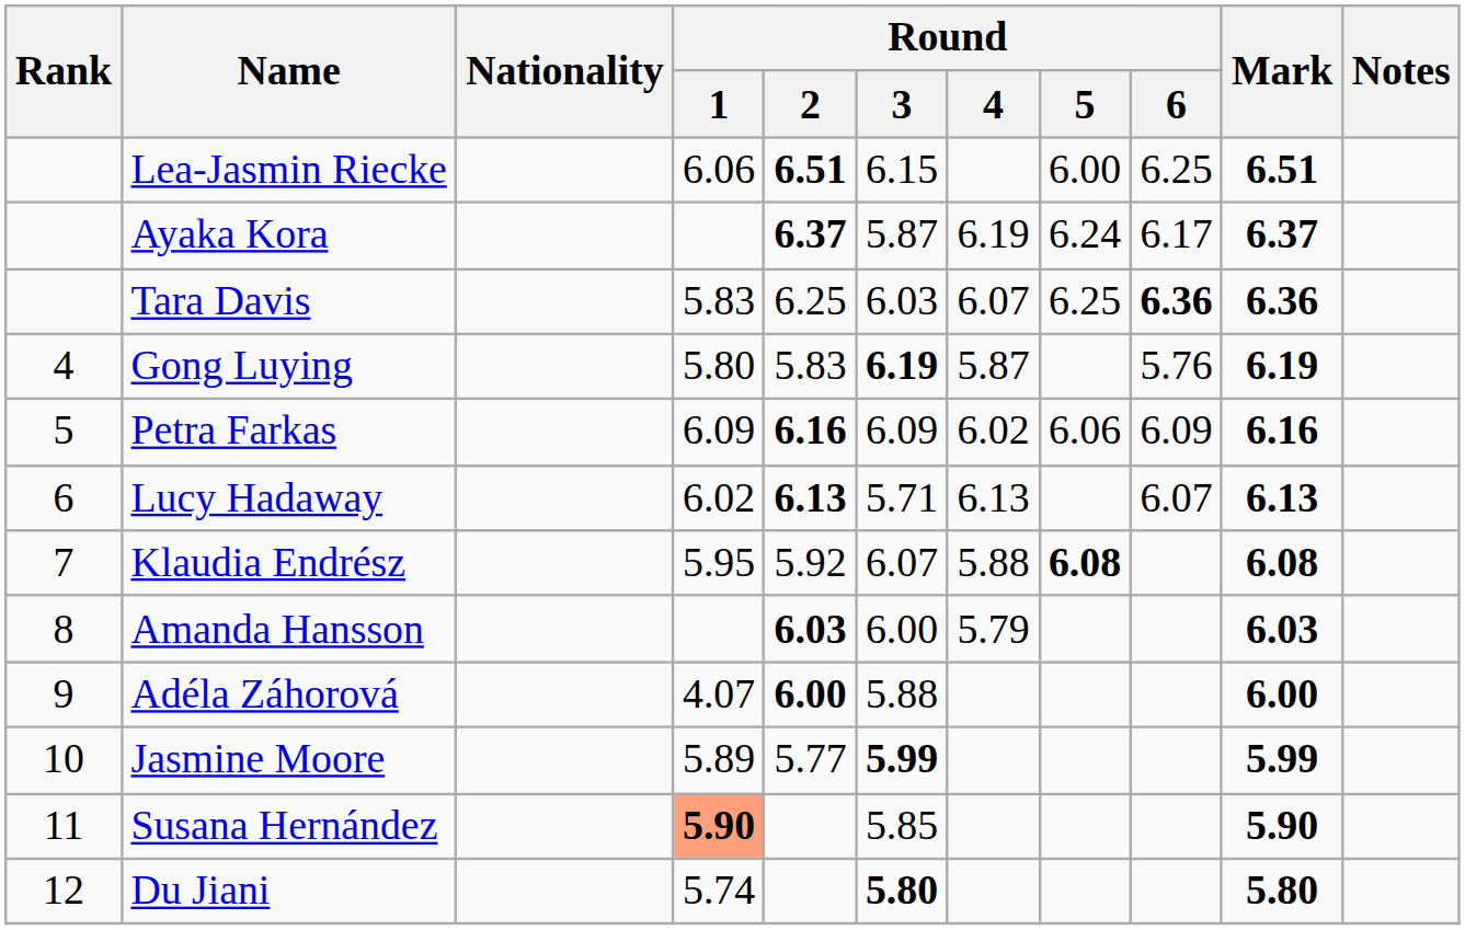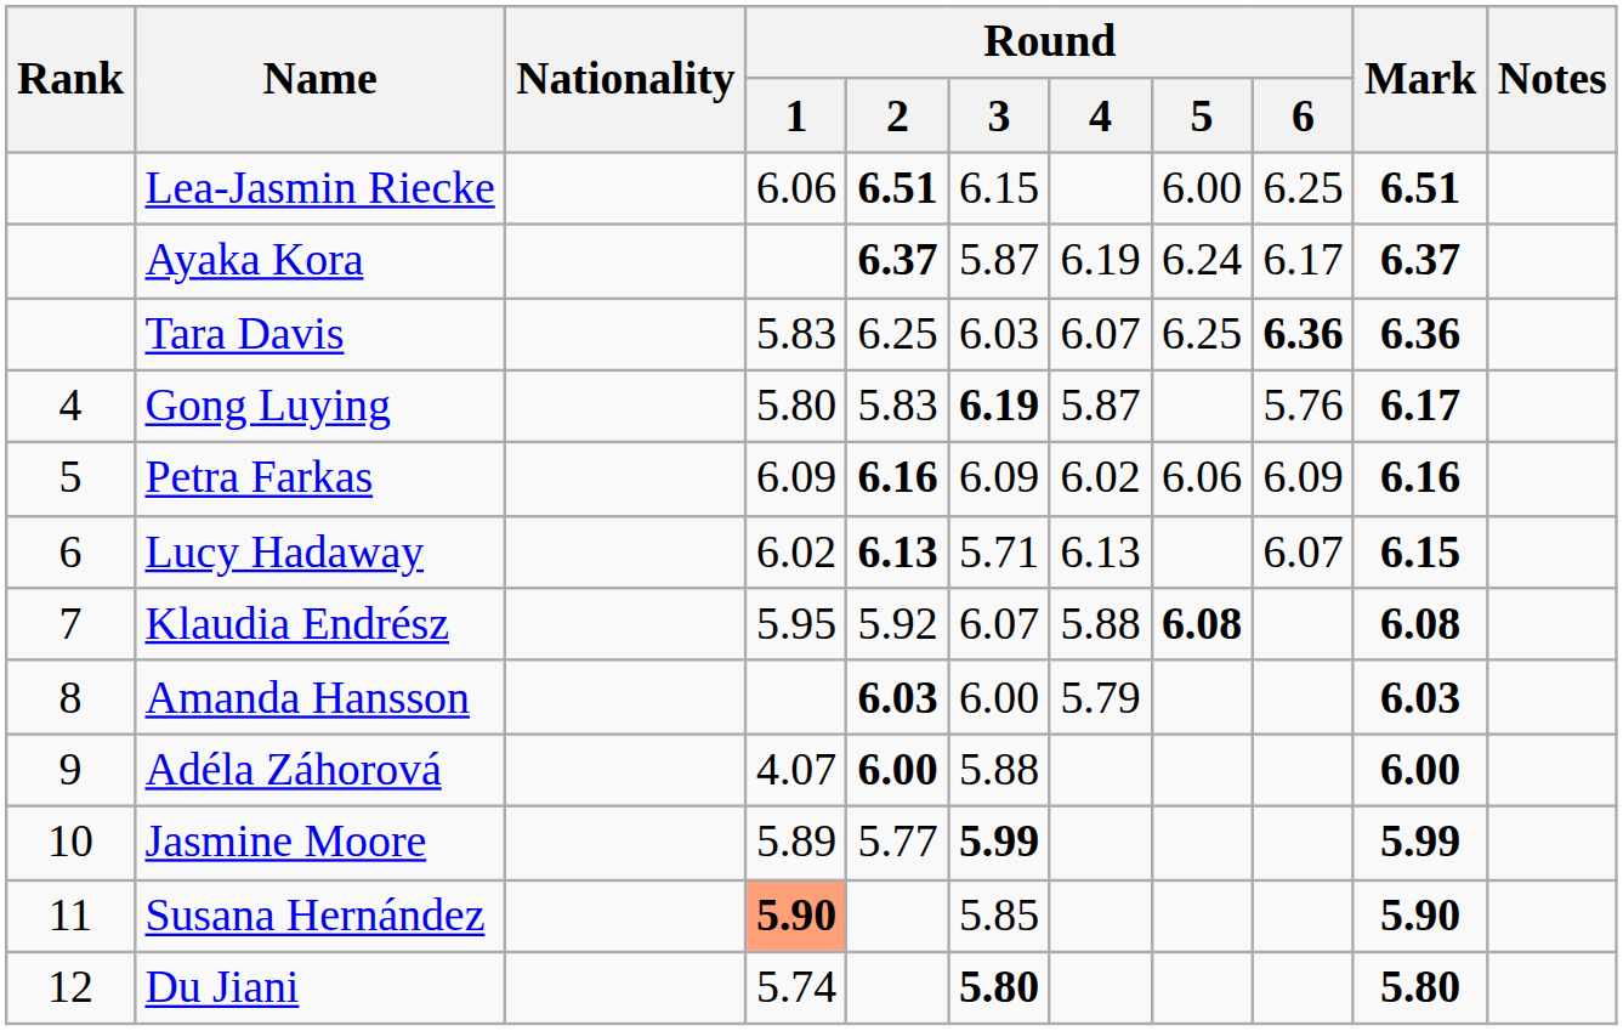 <table class="wikitable sortable" style="text-align:center">
 <tr>
 <th rowspan=2 data-sort-type="number">Rank</th>
 <th rowspan=2>Name</th>
 <th rowspan=2>Nationality</th>
 <th colspan=6>Round</th>
 <th rowspan=2>Mark</th>
 <th rowspan=2>Notes</th>
 </tr>
 <tr>
 <th>1</th>
 <th>2</th>
 <th>3</th>
 <th>4</th>
 <th>5</th>
 <th>6</th>
 </tr>
 <tr>
 <td></td>
 <td align="left"><a href='#'>Lea-Jasmin Riecke</a></td>
 <td align="left"></td>
 <td>6.06</td>
 <td><strong>6.51</strong></td>
 <td>6.15</td>
 <td></td>
 <td>6.00</td>
 <td>6.25</td>
 <td><strong>6.51</strong></td>
 <td></td>
 </tr>
 <tr>
 <td></td>
 <td align="left"><a href='#'>Ayaka Kora</a></td>
 <td align="left"></td>
 <td></td>
 <td><strong>6.37</strong></td>
 <td>5.87</td>
 <td>6.19</td>
 <td>6.24</td>
 <td>6.17</td>
 <td><strong>6.37</strong></td>
 <td></td>
 </tr>
 <tr>
 <td></td>
 <td align="left"><a href='#'>Tara Davis</a></td>
 <td align="left"></td>
 <td>5.83</td>
 <td>6.25</td>
 <td>6.03</td>
 <td>6.07</td>
 <td>6.25</td>
 <td><strong>6.36</strong></td>
 <td><strong>6.36</strong></td>
 <td></td>
 </tr>
 <tr>
 <td>4</td>
 <td align="left"><a href='#'>Gong Luying</a></td>
 <td align="left"></td>
 <td>5.80</td>
 <td>5.83</td>
 <td><strong>6.19</strong></td>
 <td>5.87</td>
 <td></td>
 <td>5.76</td>
-<td><strong>6.19</strong></td>
+<td><strong>6.17</strong></td>
 <td></td>
 </tr>
 <tr>
 <td>5</td>
 <td align="left"><a href='#'>Petra Farkas</a></td>
 <td align="left"></td>
 <td>6.09</td>
 <td><strong>6.16</strong></td>
 <td>6.09</td>
 <td>6.02</td>
 <td>6.06</td>
 <td>6.09</td>
 <td><strong>6.16</strong></td>
 <td></td>
 </tr>
 <tr>
 <td>6</td>
 <td align="left"><a href='#'>Lucy Hadaway</a></td>
 <td align="left"></td>
 <td>6.02</td>
 <td><strong>6.13</strong></td>
 <td>5.71</td>
 <td>6.13</td>
 <td></td>
 <td>6.07</td>
-<td><strong>6.13</strong></td>
+<td><strong>6.15</strong></td>
 <td></td>
 </tr>
 <tr>
 <td>7</td>
 <td align="left"><a href='#'>Klaudia Endrész</a></td>
 <td align="left"></td>
 <td>5.95</td>
 <td>5.92</td>
 <td>6.07</td>
 <td>5.88</td>
 <td><strong>6.08</strong></td>
 <td></td>
 <td><strong>6.08</strong></td>
 <td></td>
 </tr>
 <tr>
 <td>8</td>
 <td align="left"><a href='#'>Amanda Hansson</a></td>
 <td align="left"></td>
 <td></td>
 <td><strong>6.03</strong></td>
 <td>6.00</td>
 <td>5.79</td>
 <td></td>
 <td></td>
 <td><strong>6.03</strong></td>
 <td></td>
 </tr>
 <tr>
 <td>9</td>
 <td align="left"><a href='#'>Adéla Záhorová</a></td>
 <td align="left"></td>
 <td>4.07</td>
 <td><strong>6.00</strong></td>
 <td>5.88</td>
 <td></td>
 <td></td>
 <td></td>
 <td><strong>6.00</strong></td>
 <td></td>
 </tr>
 <tr>
 <td>10</td>
 <td align="left"><a href='#'>Jasmine Moore</a></td>
 <td align="left"></td>
 <td>5.89</td>
 <td>5.77</td>
 <td><strong>5.99</strong></td>
 <td></td>
 <td></td>
 <td></td>
 <td><strong>5.99</strong></td>
 <td></td>
 </tr>
 <tr>
 <td>11</td>
 <td align="left"><a href='#'>Susana Hernández</a></td>
 <td align="left"></td>
 <td style="background: lightsalmon;"><strong>5.90</strong></td>
 <td></td>
 <td>5.85</td>
 <td></td>
 <td></td>
 <td></td>
 <td><strong>5.90</strong></td>
 <td></td>
 </tr>
 <tr>
 <td>12</td>
 <td align="left"><a href='#'>Du Jiani</a></td>
 <td align="left"></td>
 <td>5.74</td>
 <td></td>
 <td><strong>5.80</strong></td>
 <td></td>
 <td></td>
 <td></td>
 <td><strong>5.80</strong></td>
 <td></td>
 </tr>
 </table>
